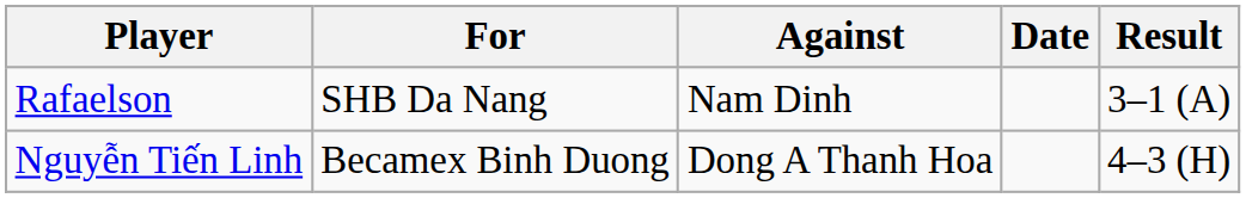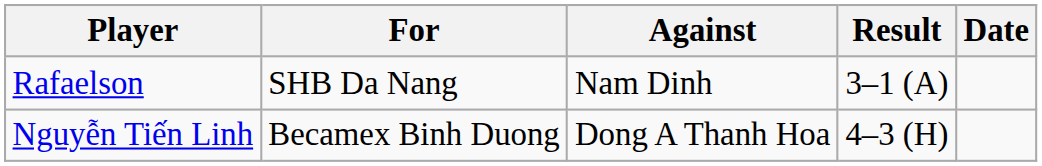 <table class="wikitable">
 <tr>
 <th>Player</th>
 <th>For</th>
 <th>Against</th>
+<th>Result</th>
 <th>Date</th>
-<th>Result</th>
 </tr>
 <tr>
 <td> <a href='#'>Rafaelson</a></td>
 <td>SHB Da Nang</td>
 <td>Nam Dinh</td>
+<td>3–1 (A)</td>
 <td></td>
-<td>3–1 (A)</td>
 </tr>
 <tr>
 <td> <a href='#'>Nguyễn Tiến Linh</a></td>
 <td>Becamex Binh Duong</td>
 <td>Dong A Thanh Hoa</td>
+<td>4–3 (H)</td>
 <td></td>
-<td>4–3 (H)</td>
 </tr>
 </table>
